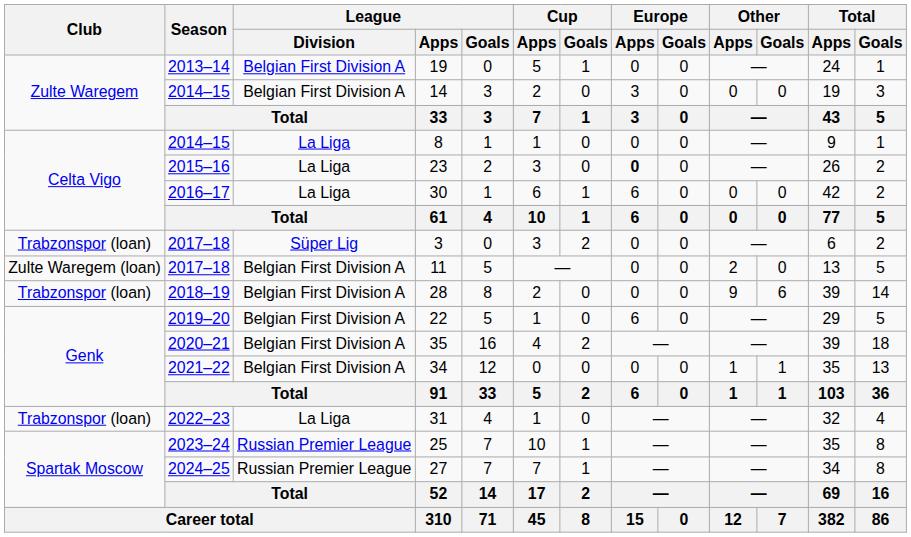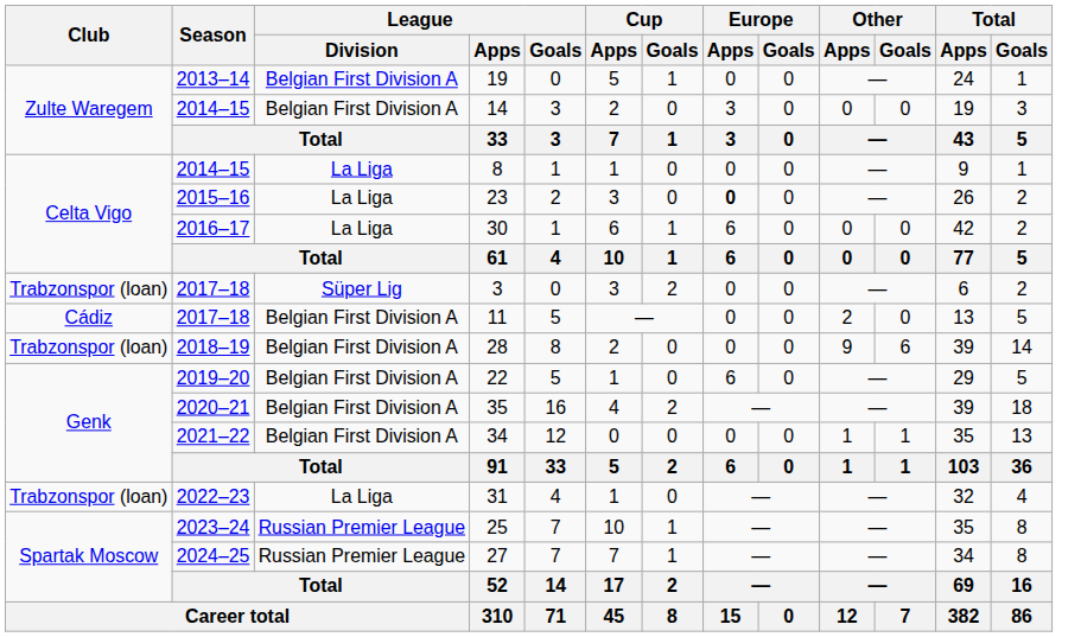 <table class="wikitable" style="text-align: center;">
 <tr>
 <th rowspan="2">Club</th>
 <th rowspan="2">Season</th>
 <th colspan="3">League</th>
 <th colspan="2">Cup</th>
 <th colspan="2">Europe</th>
 <th colspan="2">Other</th>
 <th colspan="2">Total</th>
 </tr>
 <tr>
 <th>Division</th>
 <th>Apps</th>
 <th>Goals</th>
 <th>Apps</th>
 <th>Goals</th>
 <th>Apps</th>
 <th>Goals</th>
 <th>Apps</th>
 <th>Goals</th>
 <th>Apps</th>
 <th>Goals</th>
 </tr>
 <tr>
 <td rowspan=3><a href='#'>Zulte Waregem</a></td>
 <td><a href='#'>2013–14</a></td>
 <td><a href='#'>Belgian First Division A</a></td>
 <td>19</td>
 <td>0</td>
 <td>5</td>
 <td>1</td>
 <td>0</td>
 <td>0</td>
 <td colspan="2">—</td>
 <td>24</td>
 <td>1</td>
 </tr>
 <tr>
 <td><a href='#'>2014–15</a></td>
 <td>Belgian First Division A</td>
 <td>14</td>
 <td>3</td>
 <td>2</td>
 <td>0</td>
 <td>3</td>
 <td>0</td>
 <td>0</td>
 <td>0</td>
 <td>19</td>
 <td>3</td>
 </tr>
 <tr>
 <th colspan=2>Total</th>
 <th>33</th>
 <th>3</th>
 <th>7</th>
 <th>1</th>
 <th>3</th>
 <th>0</th>
 <th colspan="2">—</th>
 <th>43</th>
 <th>5</th>
 </tr>
 <tr>
 <td rowspan=4><a href='#'>Celta Vigo</a></td>
 <td><a href='#'>2014–15</a></td>
 <td><a href='#'>La Liga</a></td>
 <td>8</td>
 <td>1</td>
 <td>1</td>
 <td>0</td>
 <td>0</td>
 <td>0</td>
 <td colspan=2>—</td>
 <td>9</td>
 <td>1</td>
 </tr>
 <tr>
 <td><a href='#'>2015–16</a></td>
 <td>La Liga</td>
 <td>23</td>
 <td>2</td>
 <td>3</td>
 <td>0</td>
 <td><strong>0</strong></td>
 <td>0</td>
 <td colspan=2>—</td>
 <td>26</td>
 <td>2</td>
 </tr>
 <tr>
 <td><a href='#'>2016–17</a></td>
 <td>La Liga</td>
 <td>30</td>
 <td>1</td>
 <td>6</td>
 <td>1</td>
 <td>6</td>
 <td>0</td>
 <td>0</td>
 <td>0</td>
 <td>42</td>
 <td>2</td>
 </tr>
 <tr>
 <th colspan=2>Total</th>
 <th>61</th>
 <th>4</th>
 <th>10</th>
 <th>1</th>
 <th>6</th>
 <th>0</th>
 <th>0</th>
 <th>0</th>
 <th>77</th>
 <th>5</th>
 </tr>
 <tr>
 <td><a href='#'>Trabzonspor</a> (loan)</td>
 <td><a href='#'>2017–18</a></td>
 <td><a href='#'>Süper Lig</a></td>
 <td>3</td>
 <td>0</td>
 <td>3</td>
 <td>2</td>
 <td>0</td>
 <td>0</td>
 <td colspan=2>—</td>
 <td>6</td>
 <td>2</td>
 </tr>
 <tr>
-<td>Zulte Waregem (loan)</td>
+<td><a href='#'>Cádiz</a></td>
 <td><a href='#'>2017–18</a></td>
 <td>Belgian First Division A</td>
 <td>11</td>
 <td>5</td>
 <td colspan=2>—</td>
 <td>0</td>
 <td>0</td>
 <td>2</td>
 <td>0</td>
 <td>13</td>
 <td>5</td>
 </tr>
 <tr>
 <td><a href='#'>Trabzonspor</a> (loan)</td>
 <td><a href='#'>2018–19</a></td>
 <td>Belgian First Division A</td>
 <td>28</td>
 <td>8</td>
 <td>2</td>
 <td>0</td>
 <td>0</td>
 <td>0</td>
 <td>9</td>
 <td>6</td>
 <td>39</td>
 <td>14</td>
 </tr>
 <tr>
 <td rowspan="4"><a href='#'>Genk</a></td>
 <td><a href='#'>2019–20</a></td>
 <td>Belgian First Division A</td>
 <td>22</td>
 <td>5</td>
 <td>1</td>
 <td>0</td>
 <td>6</td>
 <td>0</td>
 <td colspan=2>—</td>
 <td>29</td>
 <td>5</td>
 </tr>
 <tr>
 <td><a href='#'>2020–21</a></td>
 <td>Belgian First Division A</td>
 <td>35</td>
 <td>16</td>
 <td>4</td>
 <td>2</td>
 <td colspan=2>—</td>
 <td colspan=2>—</td>
 <td>39</td>
 <td>18</td>
 </tr>
 <tr>
 <td><a href='#'>2021–22</a></td>
 <td>Belgian First Division A</td>
 <td>34</td>
 <td>12</td>
 <td>0</td>
 <td>0</td>
 <td>0</td>
 <td>0</td>
 <td>1</td>
 <td>1</td>
 <td>35</td>
 <td>13</td>
 </tr>
 <tr>
 <th colspan=2>Total</th>
 <th>91</th>
 <th>33</th>
 <th>5</th>
 <th>2</th>
 <th>6</th>
 <th>0</th>
 <th>1</th>
 <th>1</th>
 <th>103</th>
 <th>36</th>
 </tr>
 <tr>
 <td><a href='#'>Trabzonspor</a> (loan)</td>
 <td><a href='#'>2022–23</a></td>
 <td>La Liga</td>
 <td>31</td>
 <td>4</td>
 <td>1</td>
 <td>0</td>
 <td colspan="2">—</td>
 <td colspan="2">—</td>
 <td>32</td>
 <td>4</td>
 </tr>
 <tr>
 <td rowspan="3"><a href='#'>Spartak Moscow</a></td>
 <td><a href='#'>2023–24</a></td>
 <td><a href='#'>Russian Premier League</a></td>
 <td>25</td>
 <td>7</td>
 <td>10</td>
 <td>1</td>
 <td colspan="2">—</td>
 <td colspan="2">—</td>
 <td>35</td>
 <td>8</td>
 </tr>
 <tr>
 <td><a href='#'>2024–25</a></td>
 <td>Russian Premier League</td>
 <td>27</td>
 <td>7</td>
 <td>7</td>
 <td>1</td>
 <td colspan="2">—</td>
 <td colspan="2">—</td>
 <td>34</td>
 <td>8</td>
 </tr>
 <tr>
 <th colspan="2">Total</th>
 <th>52</th>
 <th>14</th>
 <th>17</th>
 <th>2</th>
 <th colspan="2">—</th>
 <th colspan="2">—</th>
 <th>69</th>
 <th>16</th>
 </tr>
 <tr>
 <th colspan="3">Career total</th>
 <th>310</th>
 <th>71</th>
 <th>45</th>
 <th>8</th>
 <th>15</th>
 <th>0</th>
 <th>12</th>
 <th>7</th>
 <th>382</th>
 <th>86</th>
 </tr>
 </table>
